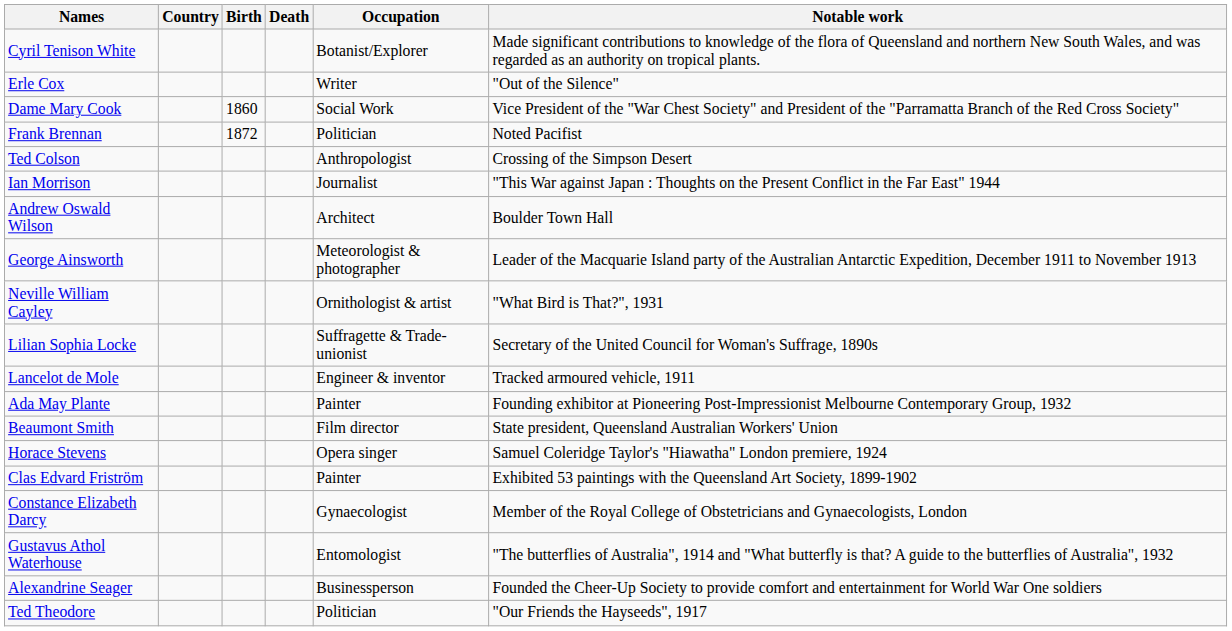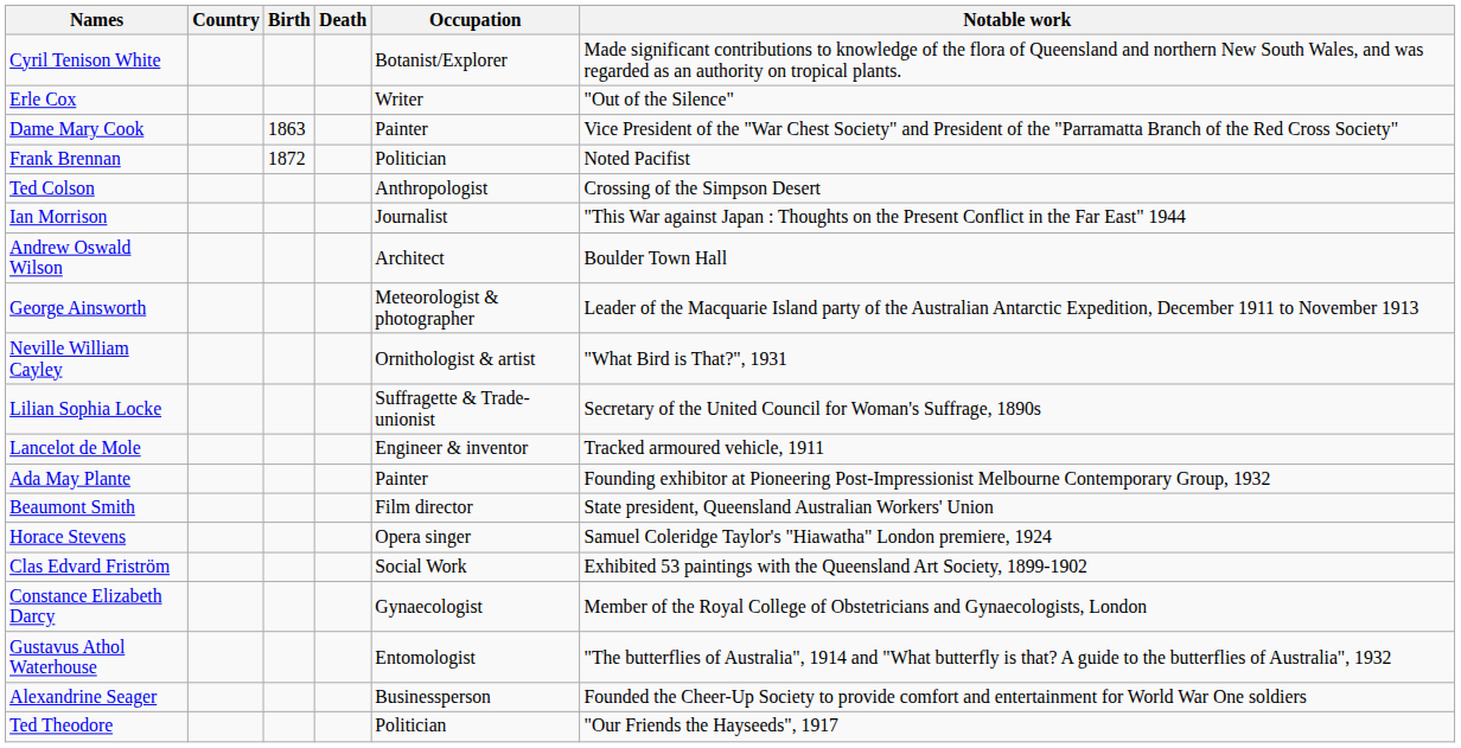 <table class="wikitable sortable" border="1" style="border-spacing:0 style="width:100%">
 <tr>
 <th>Names</th>
 <th>Country</th>
 <th>Birth</th>
 <th>Death</th>
 <th>Occupation</th>
 <th>Notable work</th>
 </tr>
 <tr>
 <td><a href='#'>Cyril Tenison White</a></td>
 <td></td>
 <td></td>
 <td></td>
 <td>Botanist/Explorer</td>
 <td>Made significant contributions to knowledge of the flora of Queensland and northern New South Wales, and was regarded as an authority on tropical plants.</td>
 </tr>
 <tr>
 <td><a href='#'>Erle Cox</a></td>
 <td></td>
 <td></td>
 <td></td>
 <td>Writer</td>
 <td>"Out of the Silence"</td>
 </tr>
 <tr>
 <td><a href='#'>Dame Mary Cook</a></td>
 <td></td>
-<td>1860</td>
+<td>1863</td>
 <td></td>
-<td>Social Work</td>
+<td>Painter</td>
 <td>Vice President of the "War Chest Society" and President of the "Parramatta Branch of the Red Cross Society"</td>
 </tr>
 <tr>
 <td><a href='#'>Frank Brennan</a></td>
 <td></td>
 <td>1872</td>
 <td></td>
 <td>Politician</td>
 <td>Noted Pacifist</td>
 </tr>
 <tr>
 <td><a href='#'>Ted Colson</a></td>
 <td></td>
 <td></td>
 <td></td>
 <td>Anthropologist</td>
 <td>Crossing of the Simpson Desert</td>
 </tr>
 <tr>
 <td><a href='#'>Ian Morrison</a></td>
 <td></td>
 <td></td>
 <td></td>
 <td>Journalist</td>
 <td>"This War against Japan : Thoughts on the Present Conflict in the Far East" 1944</td>
 </tr>
 <tr>
 <td><a href='#'>Andrew Oswald Wilson</a></td>
 <td></td>
 <td></td>
 <td></td>
 <td>Architect</td>
 <td>Boulder Town Hall</td>
 </tr>
 <tr>
 <td><a href='#'>George Ainsworth</a></td>
 <td></td>
 <td></td>
 <td></td>
 <td>Meteorologist & photographer</td>
 <td>Leader of the Macquarie Island party of the Australian Antarctic Expedition, December 1911 to November 1913</td>
 </tr>
 <tr>
 <td><a href='#'>Neville William Cayley</a></td>
 <td></td>
 <td></td>
 <td></td>
 <td>Ornithologist & artist</td>
 <td>"What Bird is That?", 1931</td>
 </tr>
 <tr>
 <td><a href='#'>Lilian Sophia Locke</a></td>
 <td></td>
 <td></td>
 <td></td>
 <td>Suffragette & Trade-unionist</td>
 <td>Secretary of the United Council for Woman's Suffrage, 1890s</td>
 </tr>
 <tr>
 <td><a href='#'>Lancelot de Mole</a></td>
 <td></td>
 <td></td>
 <td></td>
 <td>Engineer & inventor</td>
 <td>Tracked armoured vehicle, 1911</td>
 </tr>
 <tr>
 <td><a href='#'>Ada May Plante</a></td>
 <td></td>
 <td></td>
 <td></td>
 <td>Painter</td>
 <td>Founding exhibitor at Pioneering Post-Impressionist Melbourne Contemporary Group, 1932</td>
 </tr>
 <tr>
 <td><a href='#'>Beaumont Smith</a></td>
 <td></td>
 <td></td>
 <td></td>
 <td>Film director</td>
 <td>State president, Queensland Australian Workers' Union</td>
 </tr>
 <tr>
 <td><a href='#'>Horace Stevens</a></td>
 <td></td>
 <td></td>
 <td></td>
 <td>Opera singer</td>
 <td>Samuel Coleridge Taylor's "Hiawatha" London premiere, 1924</td>
 </tr>
 <tr>
 <td><a href='#'>Clas Edvard Friström</a></td>
 <td></td>
 <td></td>
 <td></td>
-<td>Painter</td>
+<td>Social Work</td>
 <td>Exhibited 53 paintings with the Queensland Art Society, 1899-1902</td>
 </tr>
 <tr>
 <td><a href='#'>Constance Elizabeth Darcy</a></td>
 <td></td>
 <td></td>
 <td></td>
 <td>Gynaecologist</td>
 <td>Member of the Royal College of Obstetricians and Gynaecologists, London</td>
 </tr>
 <tr>
 <td><a href='#'>Gustavus Athol Waterhouse</a></td>
 <td></td>
 <td></td>
 <td></td>
 <td>Entomologist</td>
 <td>"The butterflies of Australia", 1914 and "What butterfly is that? A guide to the butterflies of Australia", 1932</td>
 </tr>
 <tr>
 <td><a href='#'>Alexandrine Seager</a></td>
 <td></td>
 <td></td>
 <td></td>
 <td>Businessperson</td>
 <td>Founded the Cheer-Up Society to provide comfort and entertainment for World War One soldiers</td>
 </tr>
 <tr>
 <td><a href='#'>Ted Theodore</a></td>
 <td></td>
 <td></td>
 <td></td>
 <td>Politician</td>
 <td>"Our Friends the Hayseeds", 1917</td>
 </tr>
 </table>
